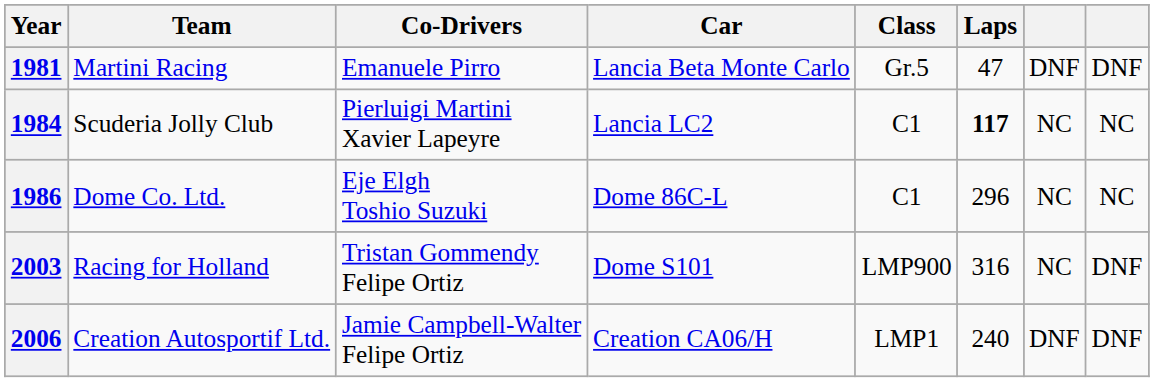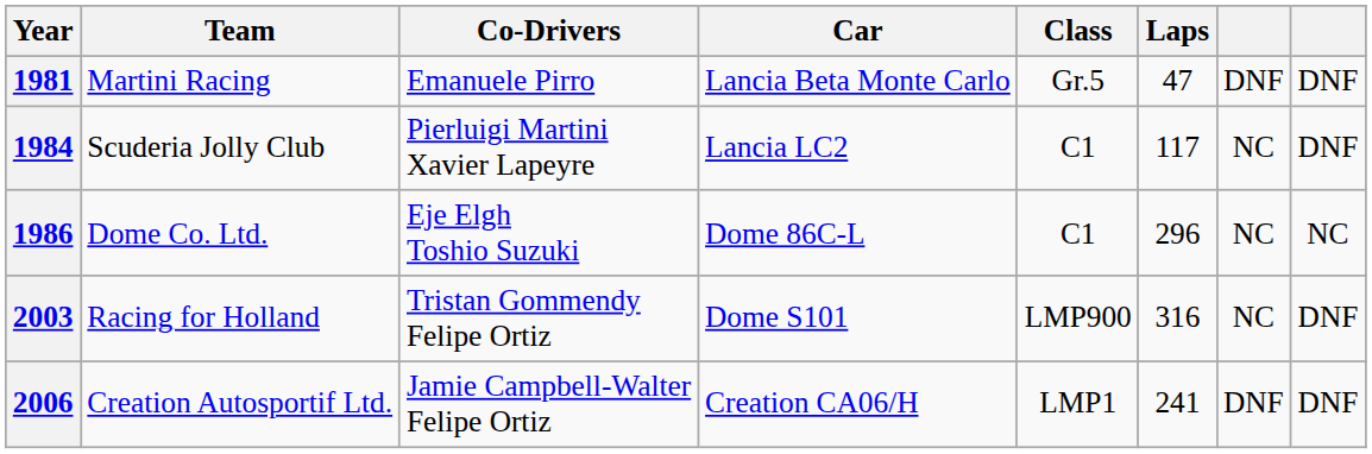 <table class="wikitable" style="text-align:center; font-size:90%">
 <tr>
 <th>Year</th>
 <th>Team</th>
 <th>Co-Drivers</th>
 <th>Car</th>
 <th>Class</th>
 <th>Laps</th>
 <th></th>
 <th></th>
 </tr>
 <tr>
 <th><a href='#'>1981</a></th>
 <td align="left" nowrap> <a href='#'>Martini Racing</a></td>
 <td align="left" nowrap> <a href='#'>Emanuele Pirro</a></td>
 <td align="left" nowrap><a href='#'>Lancia Beta Monte Carlo</a></td>
 <td>Gr.5</td>
 <td>47</td>
 <td>DNF</td>
 <td>DNF</td>
 </tr>
 <tr>
 <th><a href='#'>1984</a></th>
 <td align="left" nowrap> Scuderia Jolly Club</td>
 <td align="left" nowrap> <a href='#'>Pierluigi Martini</a><br> Xavier Lapeyre</td>
 <td align="left" nowrap><a href='#'>Lancia LC2</a></td>
 <td>C1</td>
-<td><strong>117</strong></td>
+<td>117</td>
 <td>NC</td>
-<td>NC</td>
+<td>DNF</td>
 </tr>
 <tr>
 <th><a href='#'>1986</a></th>
 <td align="left" nowrap> <a href='#'>Dome Co. Ltd.</a></td>
 <td align="left" nowrap> <a href='#'>Eje Elgh</a><br> <a href='#'>Toshio Suzuki</a></td>
 <td align="left" nowrap><a href='#'>Dome 86C-L</a></td>
 <td>C1</td>
 <td>296</td>
 <td>NC</td>
 <td>NC</td>
 </tr>
 <tr>
 <th><a href='#'>2003</a></th>
 <td align="left" nowrap> <a href='#'>Racing for Holland</a></td>
 <td align="left" nowrap> <a href='#'>Tristan Gommendy</a><br> Felipe Ortiz</td>
 <td align="left" nowrap><a href='#'>Dome S101</a></td>
 <td>LMP900</td>
 <td>316</td>
 <td>NC</td>
 <td>DNF</td>
 </tr>
 <tr>
 <th><a href='#'>2006</a></th>
 <td align="left" nowrap> <a href='#'>Creation Autosportif Ltd.</a></td>
 <td align="left" nowrap> <a href='#'>Jamie Campbell-Walter</a><br> Felipe Ortiz</td>
 <td align="left" nowrap><a href='#'>Creation CA06/H</a></td>
 <td>LMP1</td>
-<td>240</td>
+<td>241</td>
 <td>DNF</td>
 <td>DNF</td>
 </tr>
 </table>
